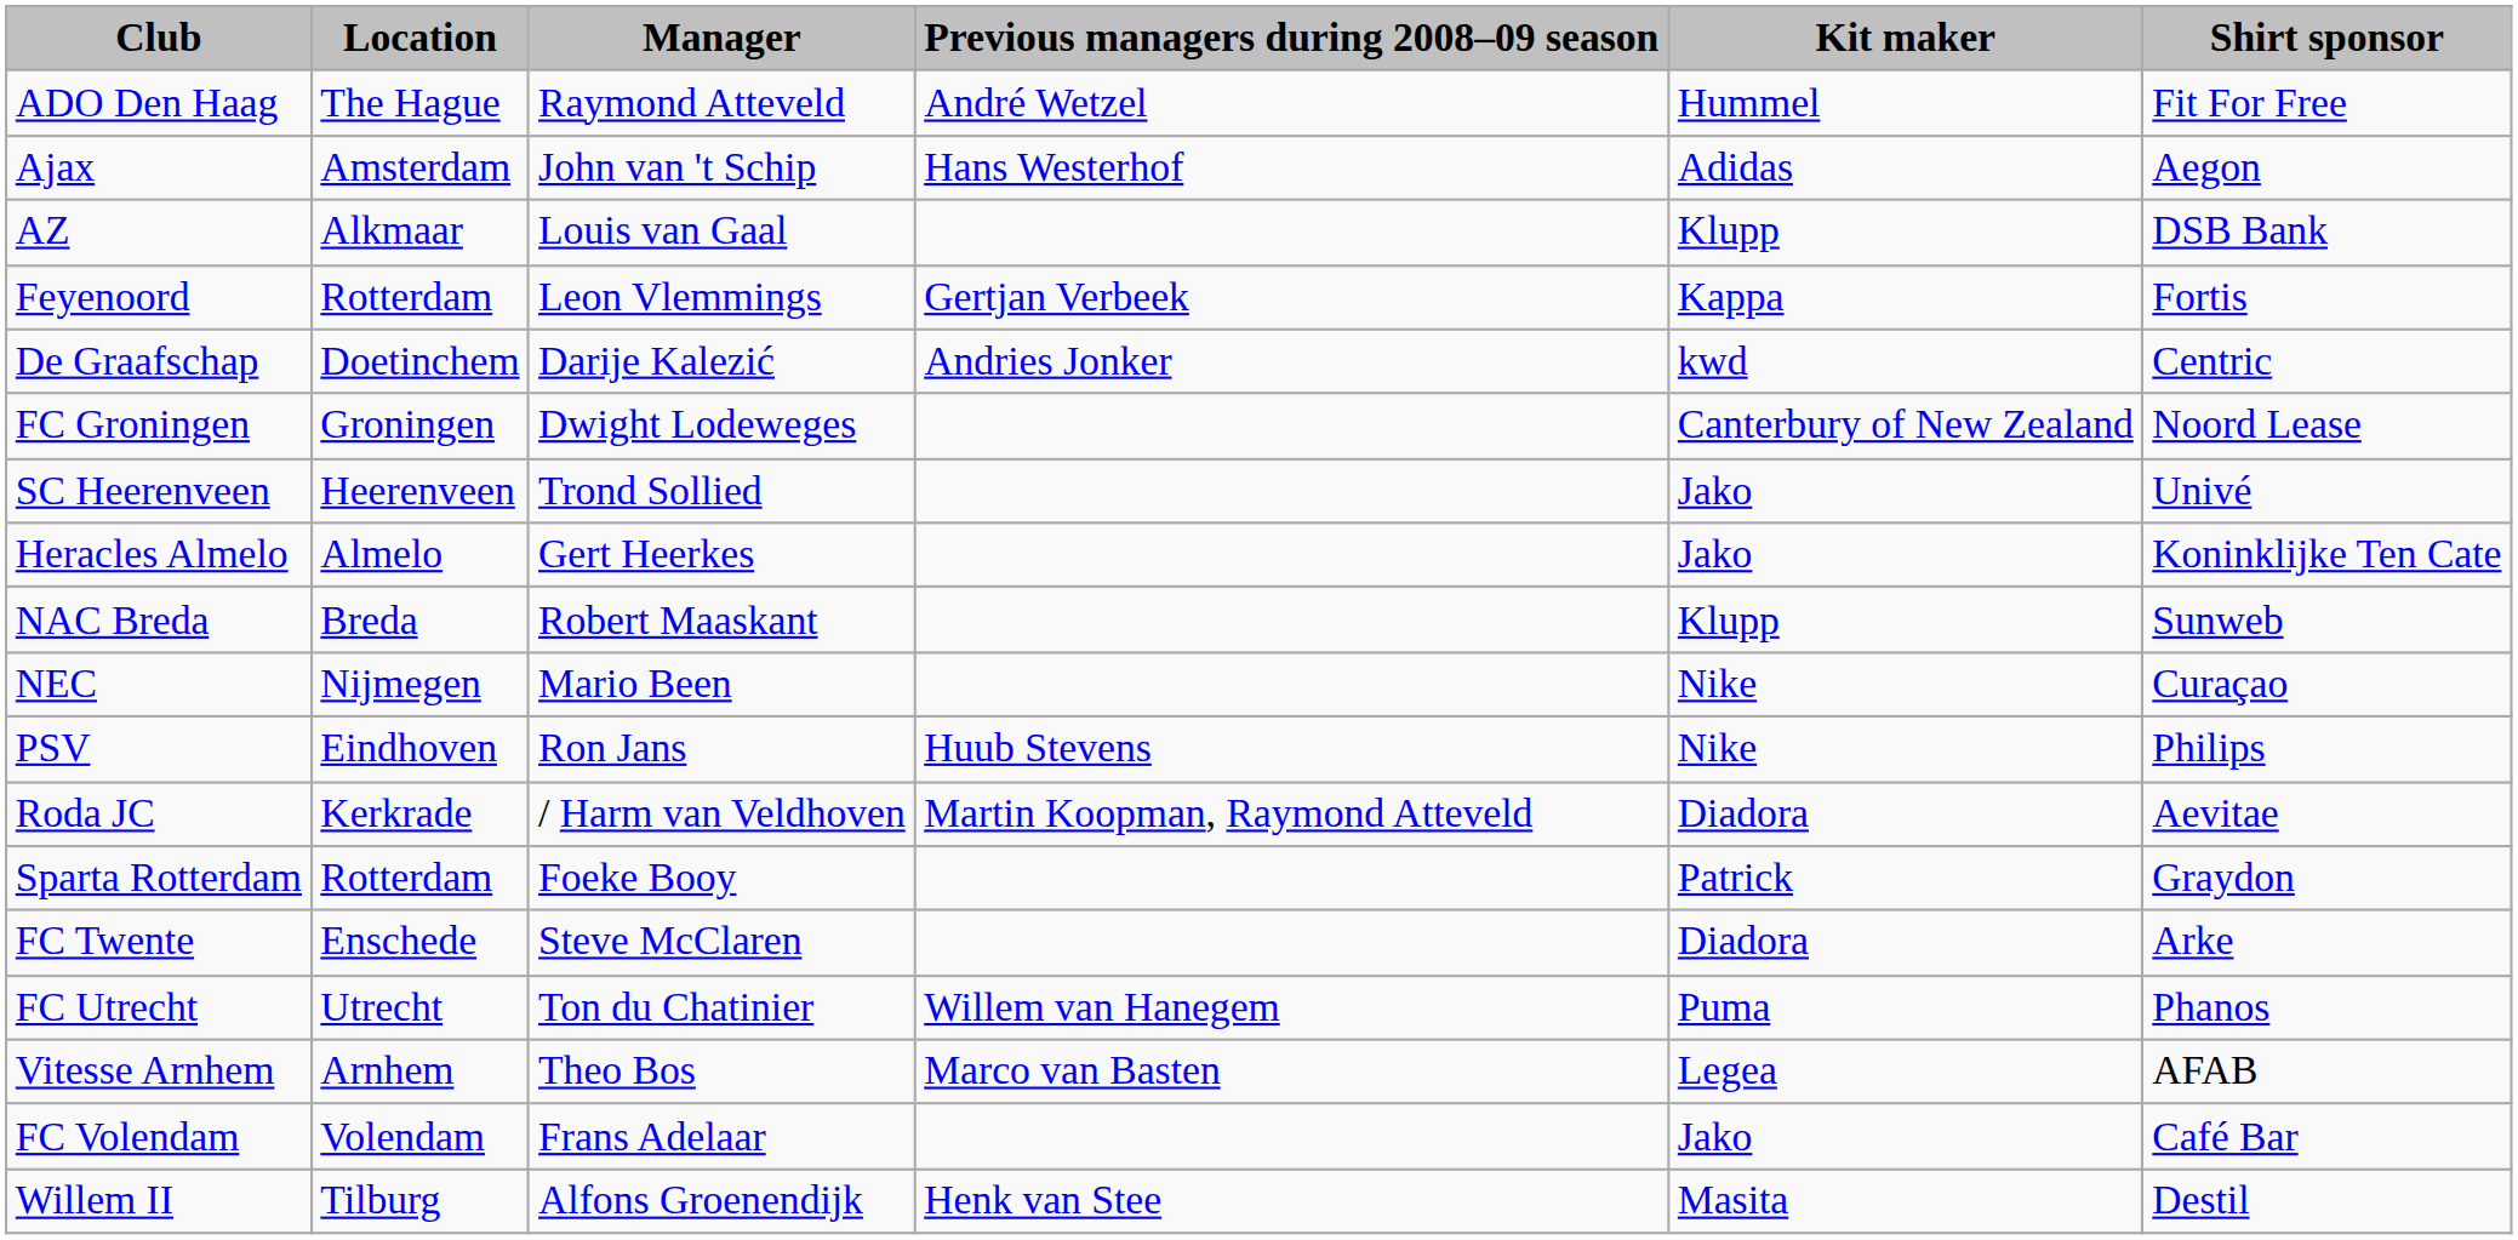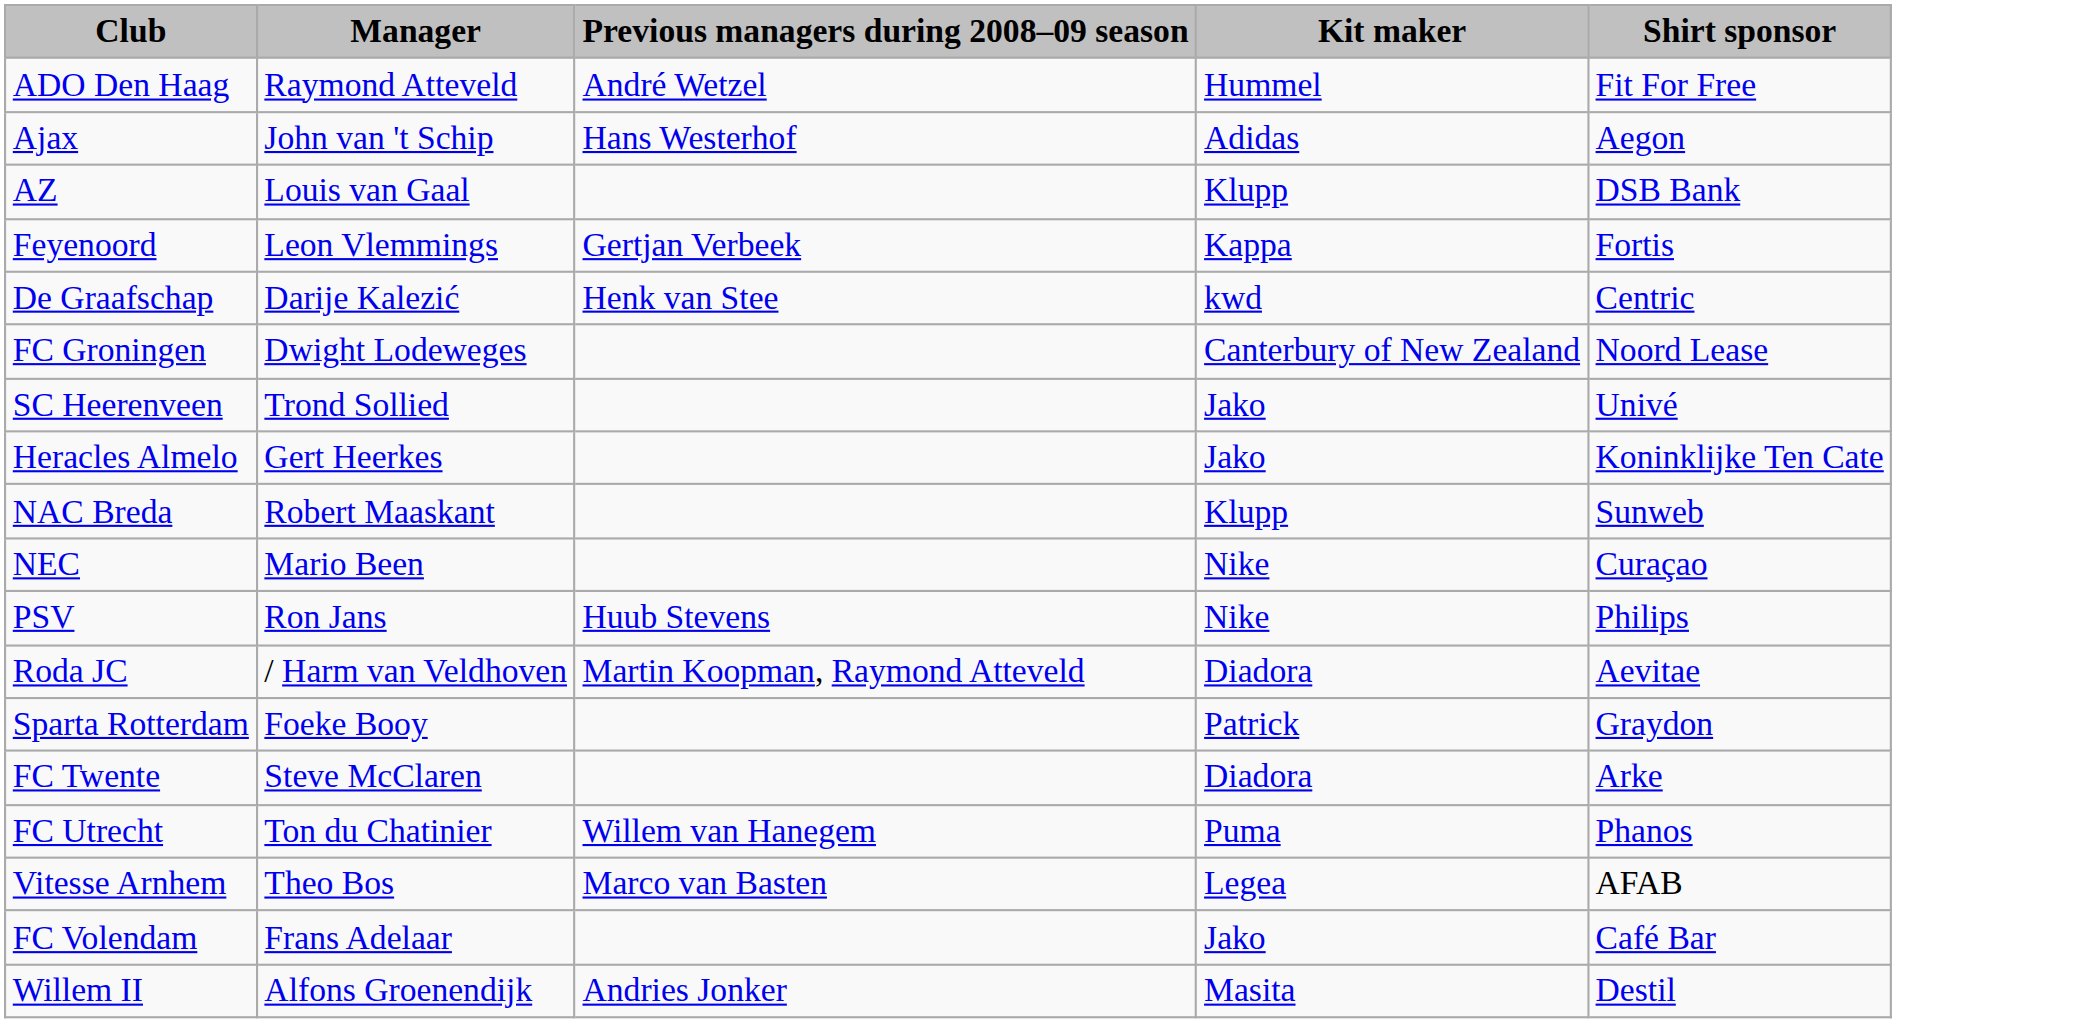 <table class="wikitable">
 <tr>
 <th style="background:silver">Club</th>
-<th style="background:silver">Location</th>
 <th style="background:silver">Manager</th>
 <th style="background:silver">Previous managers during 2008–09 season</th>
 <th style="background:silver">Kit maker</th>
 <th style="background:silver">Shirt sponsor</th>
 </tr>
 <tr --->
 <td><a href='#'>ADO Den Haag</a></td>
-<td><a href='#'>The Hague</a></td>
 <td> <a href='#'>Raymond Atteveld</a></td>
 <td> <a href='#'>André Wetzel</a></td>
 <td><a href='#'>Hummel</a></td>
 <td><a href='#'>Fit For Free</a></td>
 </tr>
 <tr>
 <td><a href='#'>Ajax</a></td>
-<td><a href='#'>Amsterdam</a></td>
 <td> <a href='#'>John van 't Schip</a></td>
 <td> <a href='#'>Hans Westerhof</a></td>
 <td><a href='#'>Adidas</a></td>
 <td><a href='#'>Aegon</a></td>
 </tr>
 <tr --->
 <td><a href='#'>AZ</a></td>
-<td><a href='#'>Alkmaar</a></td>
 <td> <a href='#'>Louis van Gaal</a></td>
 <td></td>
 <td><a href='#'>Klupp</a></td>
 <td><a href='#'>DSB Bank</a></td>
 </tr>
 <tr --->
 <td><a href='#'>Feyenoord</a></td>
-<td><a href='#'>Rotterdam</a></td>
 <td> <a href='#'>Leon Vlemmings</a></td>
 <td> <a href='#'>Gertjan Verbeek</a></td>
 <td><a href='#'>Kappa</a></td>
 <td><a href='#'>Fortis</a></td>
 </tr>
 <tr --->
 <td><a href='#'>De Graafschap</a></td>
-<td><a href='#'>Doetinchem</a></td>
 <td> <a href='#'>Darije Kalezić</a></td>
-<td> <a href='#'>Andries Jonker</a></td>
+<td> <a href='#'>Henk van Stee</a></td>
 <td><a href='#'>kwd</a></td>
 <td><a href='#'>Centric</a></td>
 </tr>
 <tr --->
 <td><a href='#'>FC Groningen</a></td>
-<td><a href='#'>Groningen</a></td>
 <td> <a href='#'>Dwight Lodeweges</a></td>
 <td></td>
 <td><a href='#'>Canterbury of New Zealand</a></td>
 <td><a href='#'>Noord Lease</a></td>
 </tr>
 <tr --->
 <td><a href='#'>SC Heerenveen</a></td>
-<td><a href='#'>Heerenveen</a></td>
 <td> <a href='#'>Trond Sollied</a></td>
 <td></td>
 <td><a href='#'>Jako</a></td>
 <td><a href='#'>Univé</a></td>
 </tr>
 <tr --->
 <td><a href='#'>Heracles Almelo</a></td>
-<td><a href='#'>Almelo</a></td>
 <td> <a href='#'>Gert Heerkes</a></td>
 <td></td>
 <td><a href='#'>Jako</a></td>
 <td><a href='#'>Koninklijke Ten Cate</a></td>
 </tr>
 <tr --->
 <td><a href='#'>NAC Breda</a></td>
-<td><a href='#'>Breda</a></td>
 <td> <a href='#'>Robert Maaskant</a></td>
 <td></td>
 <td><a href='#'>Klupp</a></td>
 <td><a href='#'>Sunweb</a></td>
 </tr>
 <tr --->
 <td><a href='#'>NEC</a></td>
-<td><a href='#'>Nijmegen</a></td>
 <td> <a href='#'>Mario Been</a></td>
 <td></td>
 <td><a href='#'>Nike</a></td>
 <td><a href='#'>Curaçao</a></td>
 </tr>
 <tr --->
 <td><a href='#'>PSV</a></td>
-<td><a href='#'>Eindhoven</a></td>
 <td> <a href='#'>Ron Jans</a></td>
 <td> <a href='#'>Huub Stevens</a></td>
 <td><a href='#'>Nike</a></td>
 <td><a href='#'>Philips</a></td>
 </tr>
 <tr --->
 <td><a href='#'>Roda JC</a></td>
-<td><a href='#'>Kerkrade</a></td>
 <td> /  <a href='#'>Harm van Veldhoven</a></td>
 <td> <a href='#'>Martin Koopman</a>,  <a href='#'>Raymond Atteveld</a></td>
 <td><a href='#'>Diadora</a></td>
 <td><a href='#'>Aevitae</a></td>
 </tr>
 <tr --->
 <td><a href='#'>Sparta Rotterdam</a></td>
-<td><a href='#'>Rotterdam</a></td>
 <td> <a href='#'>Foeke Booy</a></td>
 <td></td>
 <td><a href='#'>Patrick</a></td>
 <td><a href='#'>Graydon</a></td>
 </tr>
 <tr --->
 <td><a href='#'>FC Twente</a></td>
-<td><a href='#'>Enschede</a></td>
 <td> <a href='#'>Steve McClaren</a></td>
 <td></td>
 <td><a href='#'>Diadora</a></td>
 <td><a href='#'>Arke</a></td>
 </tr>
 <tr --->
 <td><a href='#'>FC Utrecht</a></td>
-<td><a href='#'>Utrecht</a></td>
 <td> <a href='#'>Ton du Chatinier</a></td>
 <td> <a href='#'>Willem van Hanegem</a></td>
 <td><a href='#'>Puma</a></td>
 <td><a href='#'>Phanos</a></td>
 </tr>
 <tr --->
 <td><a href='#'>Vitesse Arnhem</a></td>
-<td><a href='#'>Arnhem</a></td>
 <td> <a href='#'>Theo Bos</a></td>
 <td> <a href='#'>Marco van Basten</a></td>
 <td><a href='#'>Legea</a></td>
 <td>AFAB</td>
 </tr>
 <tr --->
 <td><a href='#'>FC Volendam</a></td>
-<td><a href='#'>Volendam</a></td>
 <td> <a href='#'>Frans Adelaar</a></td>
 <td></td>
 <td><a href='#'>Jako</a></td>
 <td><a href='#'>Café Bar</a></td>
 </tr>
 <tr --->
 <td><a href='#'>Willem II</a></td>
-<td><a href='#'>Tilburg</a></td>
 <td> <a href='#'>Alfons Groenendijk</a></td>
-<td> <a href='#'>Henk van Stee</a></td>
+<td> <a href='#'>Andries Jonker</a></td>
 <td><a href='#'>Masita</a></td>
 <td><a href='#'>Destil</a></td>
 </tr>
 </table>
